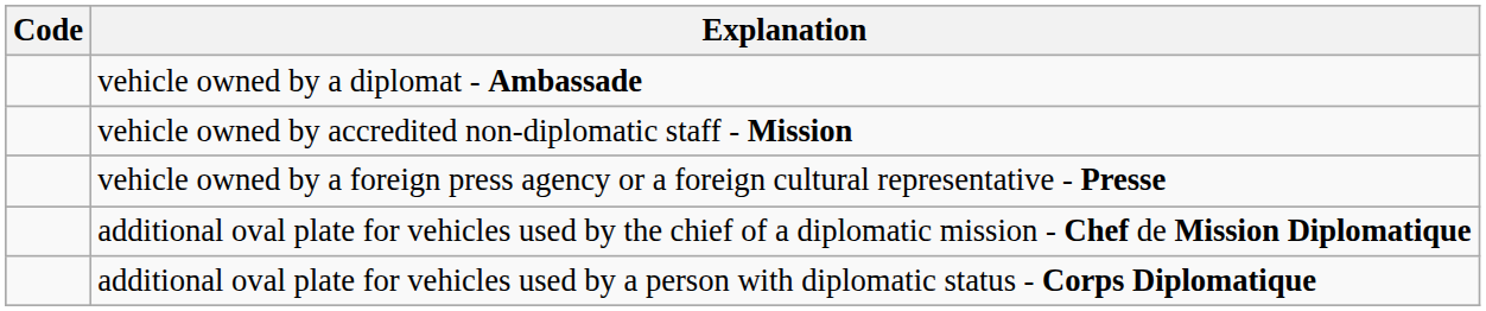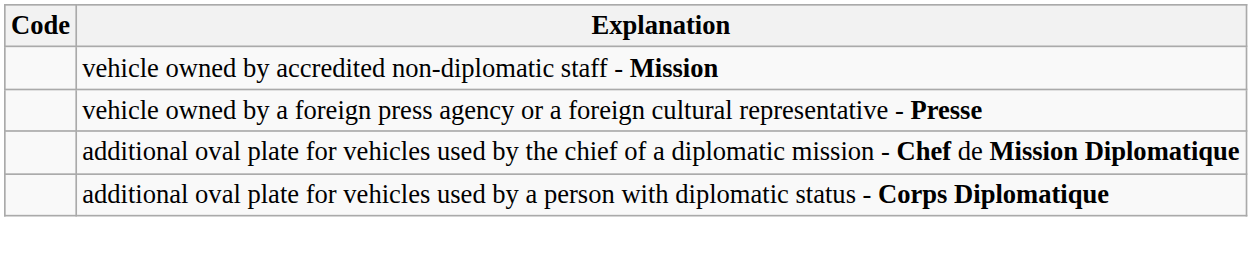 <table class="wikitable">
 <tr>
 <th>Code</th>
 <th>Explanation</th>
-</tr>
-<tr>
-<td></td>
-<td>vehicle owned by a diplomat - <strong>Ambassade</strong></td>
 </tr>
 <tr>
 <td></td>
 <td>vehicle owned by accredited non-diplomatic staff - <strong>Mission</strong></td>
 </tr>
 <tr>
 <td></td>
 <td>vehicle owned by a foreign press agency or a foreign cultural representative - <strong>Presse</strong></td>
 </tr>
 <tr>
 <td></td>
 <td>additional oval plate for vehicles used by the chief of a diplomatic mission - <strong>Chef</strong> de <strong>Mission Diplomatique</strong></td>
 </tr>
 <tr>
 <td></td>
 <td>additional oval plate for vehicles used by a person with diplomatic status - <strong>Corps Diplomatique</strong></td>
 </tr>
 </table>
